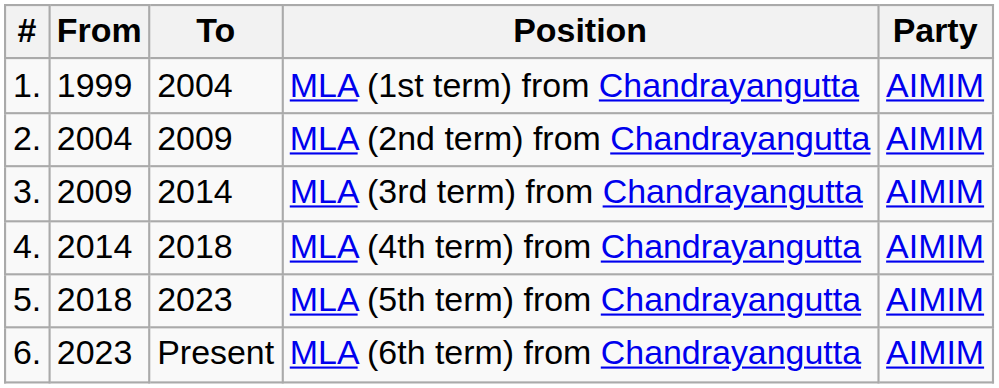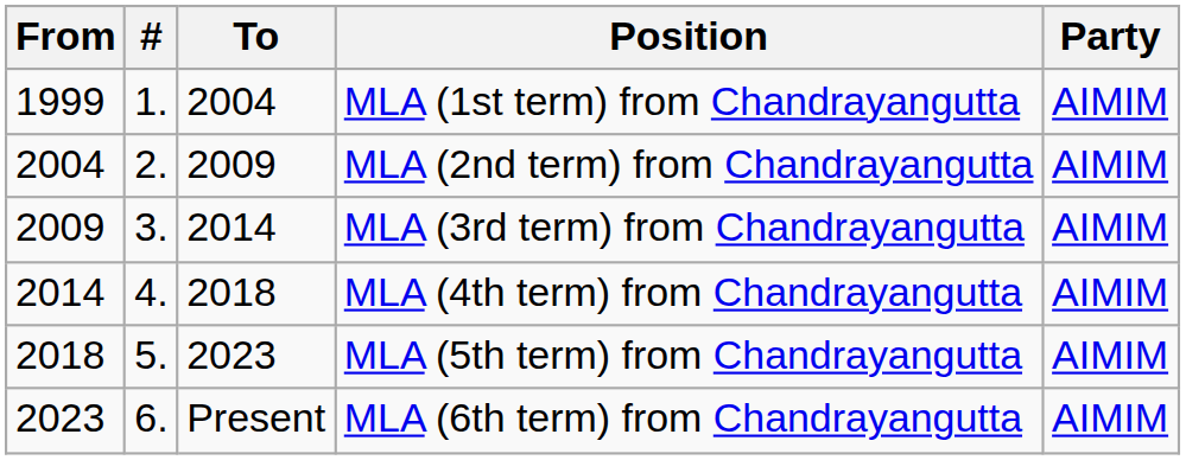 <table class="wikitable sortable">
 <tr>
+<th>From</th>
 <th>#</th>
-<th>From</th>
 <th>To</th>
 <th>Position</th>
 <th>Party</th>
 </tr>
 <tr>
+<td>1999</td>
 <td>1.</td>
-<td>1999</td>
 <td>2004</td>
 <td><a href='#'>MLA</a> (1st term) from <a href='#'>Chandrayangutta</a></td>
 <td><a href='#'>AIMIM</a></td>
 </tr>
 <tr>
+<td>2004</td>
 <td>2.</td>
-<td>2004</td>
 <td>2009</td>
 <td><a href='#'>MLA</a> (2nd term) from <a href='#'>Chandrayangutta</a></td>
 <td><a href='#'>AIMIM</a></td>
 </tr>
 <tr>
+<td>2009</td>
 <td>3.</td>
-<td>2009</td>
 <td>2014</td>
 <td><a href='#'>MLA</a> (3rd term) from <a href='#'>Chandrayangutta</a></td>
 <td><a href='#'>AIMIM</a></td>
 </tr>
 <tr>
+<td>2014</td>
 <td>4.</td>
-<td>2014</td>
 <td>2018</td>
 <td><a href='#'>MLA</a> (4th term) from <a href='#'>Chandrayangutta</a></td>
 <td><a href='#'>AIMIM</a></td>
 </tr>
 <tr>
+<td>2018</td>
 <td>5.</td>
-<td>2018</td>
 <td>2023</td>
 <td><a href='#'>MLA</a> (5th term) from <a href='#'>Chandrayangutta</a></td>
 <td><a href='#'>AIMIM</a></td>
 </tr>
 <tr>
+<td>2023</td>
 <td>6.</td>
-<td>2023</td>
 <td>Present</td>
 <td><a href='#'>MLA</a> (6th term) from <a href='#'>Chandrayangutta</a></td>
 <td><a href='#'>AIMIM</a></td>
 </tr>
 </table>
